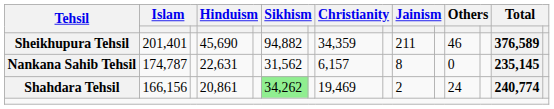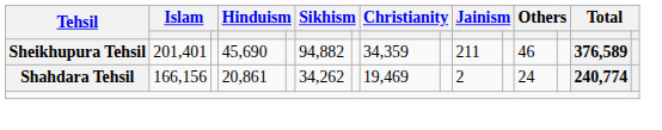 <table class="wikitable sortable">
 <tr>
 <th rowspan="2"><a href='#'>Tehsil</a></th>
 <th colspan="2"><a href='#'>Islam</a> </th>
 <th colspan="2"><a href='#'>Hinduism</a> </th>
 <th colspan="2"><a href='#'>Sikhism</a> </th>
 <th colspan="2"><a href='#'>Christianity</a> </th>
 <th colspan="2"><a href='#'>Jainism</a> </th>
 <th colspan="2">Others</th>
 <th colspan="2">Total</th>
 </tr>
 <tr>
 <th><a href='#'></a></th>
 <th></th>
 <th></th>
 <th></th>
 <th></th>
 <th></th>
 <th></th>
 <th></th>
 <th></th>
 <th></th>
 <th></th>
 <th></th>
 <th></th>
 <th></th>
 </tr>
 <tr>
 <th>Sheikhupura Tehsil</th>
 <td>201,401</td>
 <td></td>
 <td>45,690</td>
 <td></td>
 <td>94,882</td>
 <td></td>
 <td>34,359</td>
 <td></td>
 <td>211</td>
 <td></td>
 <td>46</td>
 <td></td>
 <th>376,589</th>
 <th></th>
 </tr>
 <tr>
-<th>Nankana Sahib Tehsil</th>
-<td>174,787</td>
-<td></td>
-<td>22,631</td>
-<td></td>
-<td>31,562</td>
-<td></td>
-<td>6,157</td>
-<td></td>
-<td>8</td>
-<td></td>
-<td>0</td>
-<td></td>
-<th>235,145</th>
-<th></th>
-</tr>
-<tr>
 <th>Shahdara Tehsil</th>
 <td>166,156</td>
 <td></td>
 <td>20,861</td>
 <td></td>
-<td style="background: lightgreen;">34,262</td>
+<td>34,262</td>
 <td></td>
 <td>19,469</td>
 <td></td>
 <td>2</td>
 <td></td>
 <td>24</td>
 <td></td>
 <th>240,774</th>
 <th></th>
 </tr>
 <tr class="sortbottom">
 <td colspan="15"></td>
 </tr>
 </table>
